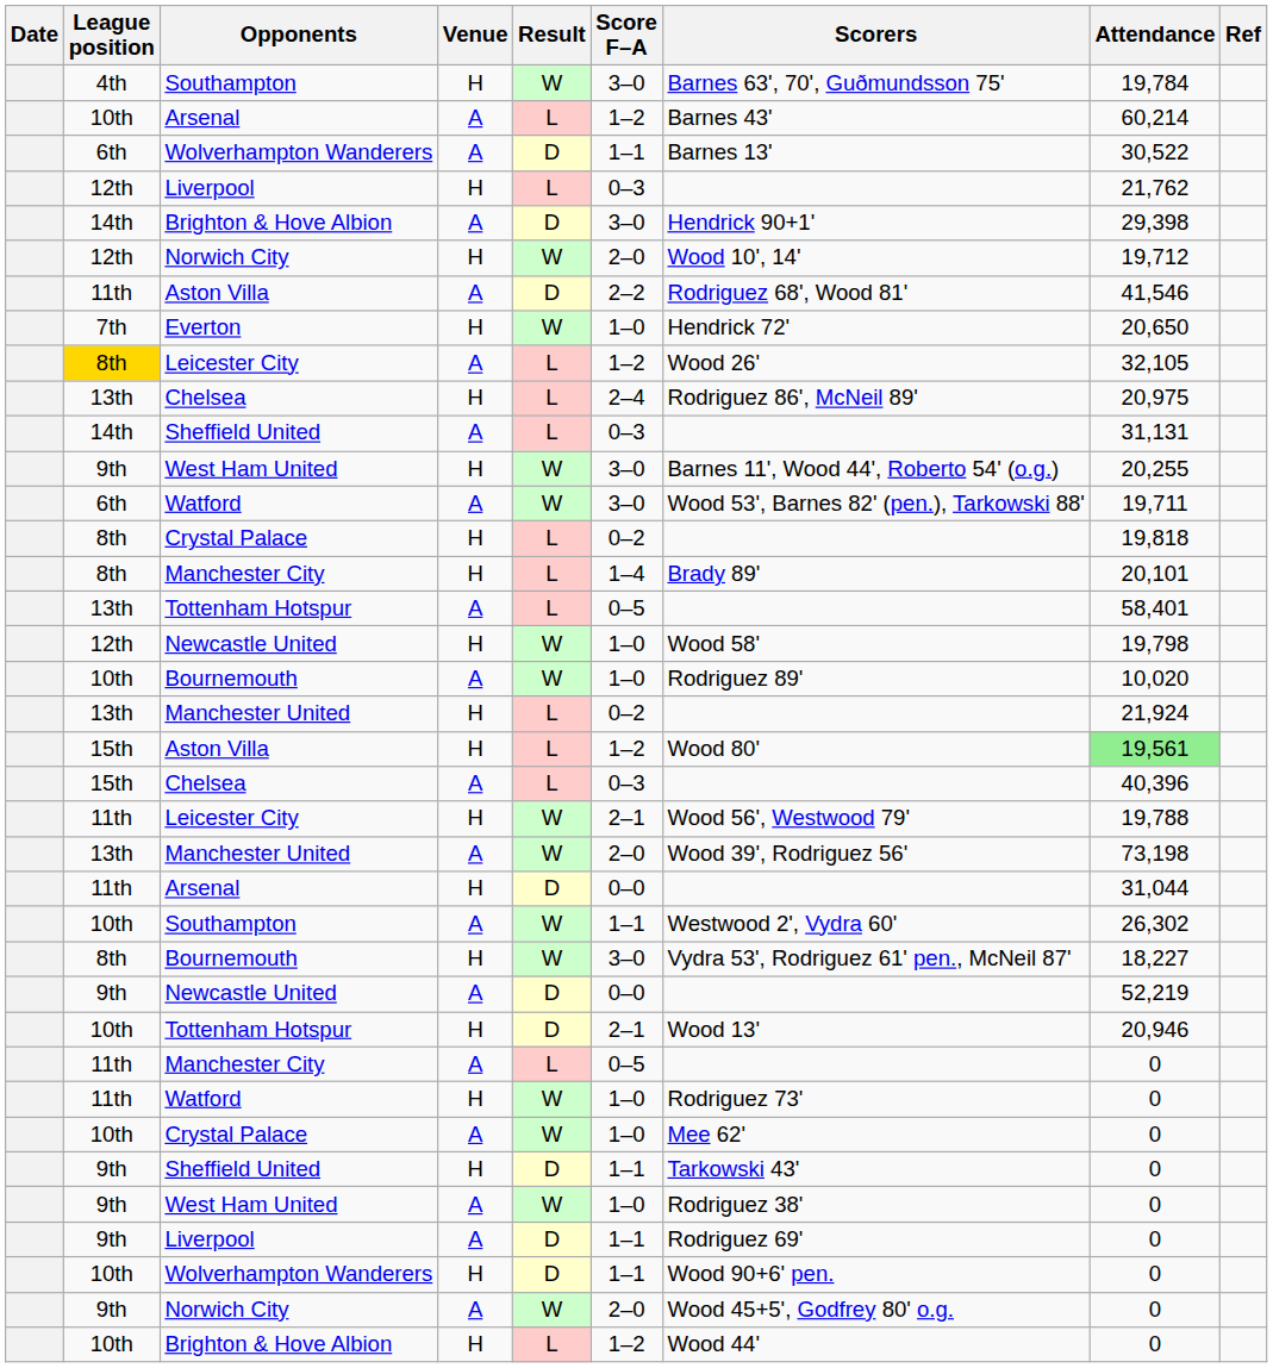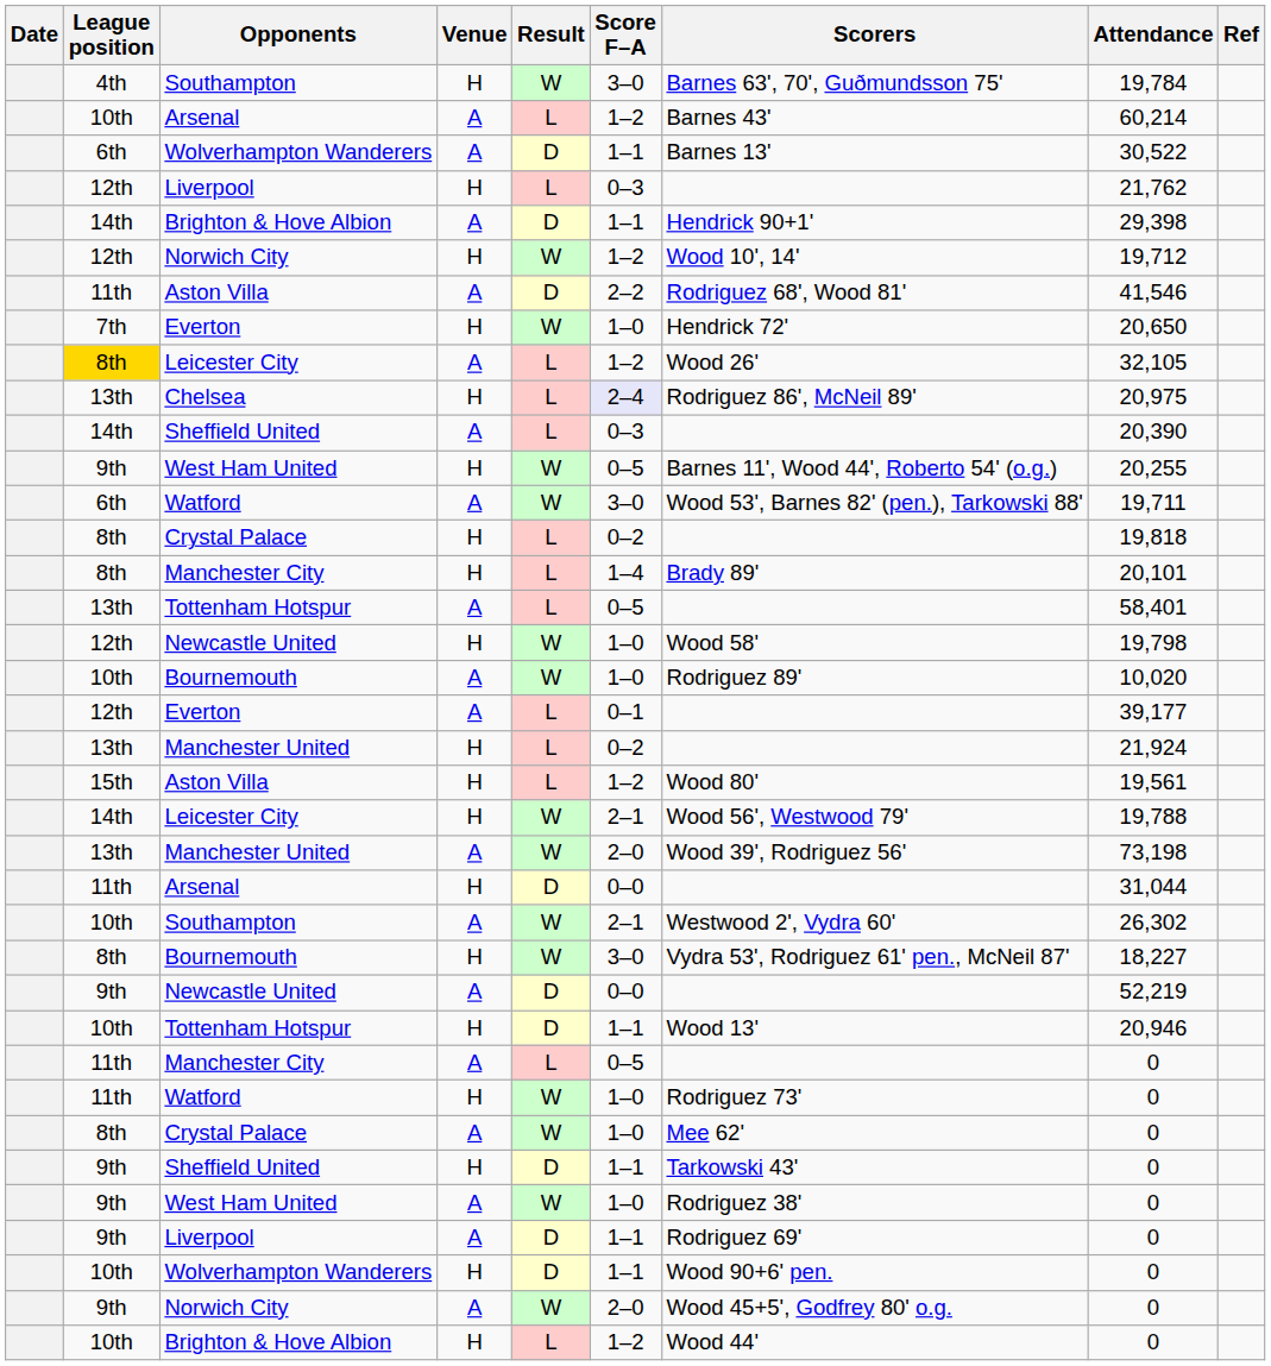 <table class="wikitable plainrowheaders sortable" style="text-align:center">
 <tr>
 <th scope="col">Date</th>
 <th scope="col">League<br>position</th>
 <th scope="col">Opponents</th>
 <th scope="col">Venue</th>
 <th scope="col">Result</th>
 <th scope="col">Score<br>F–A</th>
 <th scope="col" class="unsortable">Scorers</th>
 <th scope="col">Attendance</th>
 <th scope="col" class="unsortable">Ref</th>
 </tr>
 <tr>
 <th scope="row"></th>
 <td>4th</td>
 <td align="left"><a href='#'>Southampton</a></td>
 <td>H</td>
 <td bgcolor="ccffcc">W</td>
 <td>3–0</td>
 <td align="left"><a href='#'>Barnes</a> 63', 70', <a href='#'>Guðmundsson</a> 75'</td>
 <td>19,784</td>
 <td></td>
 </tr>
 <tr>
 <th scope="row"></th>
 <td>10th</td>
 <td align="left"><a href='#'>Arsenal</a></td>
 <td><a href='#'>A</a></td>
 <td bgcolor="ffcccc">L</td>
 <td>1–2</td>
 <td align="left">Barnes 43'</td>
 <td>60,214</td>
 <td></td>
 </tr>
 <tr>
 <th scope="row"></th>
 <td>6th</td>
 <td align="left"><a href='#'>Wolverhampton Wanderers</a></td>
 <td><a href='#'>A</a></td>
 <td bgcolor="#ffffcc">D</td>
 <td>1–1</td>
 <td align="left">Barnes 13'</td>
 <td>30,522</td>
 <td></td>
 </tr>
 <tr>
 <th scope="row"></th>
 <td>12th</td>
 <td align="left"><a href='#'>Liverpool</a></td>
 <td>H</td>
 <td bgcolor="#ffcccc">L</td>
 <td>0–3</td>
 <td align="left"></td>
 <td>21,762</td>
 <td></td>
 </tr>
 <tr>
 <th scope="row"></th>
 <td>14th</td>
 <td align="left"><a href='#'>Brighton & Hove Albion</a></td>
 <td><a href='#'>A</a></td>
 <td bgcolor="#ffffcc">D</td>
-<td>3–0</td>
+<td>1–1</td>
 <td align="left"><a href='#'>Hendrick</a> 90+1'</td>
 <td>29,398</td>
 <td></td>
 </tr>
 <tr>
 <th scope="row"></th>
 <td>12th</td>
 <td align="left"><a href='#'>Norwich City</a></td>
 <td>H</td>
 <td bgcolor="#ccffcc">W</td>
-<td>2–0</td>
+<td>1–2</td>
 <td align="left"><a href='#'>Wood</a> 10', 14'</td>
 <td>19,712</td>
 <td></td>
 </tr>
 <tr>
 <th scope="row"></th>
 <td>11th</td>
 <td align="left"><a href='#'>Aston Villa</a></td>
 <td><a href='#'>A</a></td>
 <td bgcolor="#ffffcc">D</td>
 <td>2–2</td>
 <td align="left"><a href='#'>Rodriguez</a> 68', Wood 81'</td>
 <td>41,546</td>
 <td></td>
 </tr>
 <tr>
 <th scope="row"></th>
 <td>7th</td>
 <td align="left"><a href='#'>Everton</a></td>
 <td>H</td>
 <td bgcolor="#ccffcc">W</td>
 <td>1–0</td>
 <td align="left">Hendrick 72'</td>
 <td>20,650</td>
 <td></td>
 </tr>
 <tr>
 <th scope="row"></th>
 <td style="background: gold;">8th</td>
 <td align="left"><a href='#'>Leicester City</a></td>
 <td><a href='#'>A</a></td>
 <td bgcolor="#ffcccc">L</td>
 <td>1–2</td>
 <td align="left">Wood 26'</td>
 <td>32,105</td>
 <td></td>
 </tr>
 <tr>
 <th scope="row"></th>
 <td>13th</td>
 <td align="left"><a href='#'>Chelsea</a></td>
 <td>H</td>
 <td bgcolor="#ffcccc">L</td>
-<td>2–4</td>
+<td style="background: lavender;">2–4</td>
 <td align="left">Rodriguez 86', <a href='#'>McNeil</a> 89'</td>
 <td>20,975</td>
 <td></td>
 </tr>
 <tr>
 <th scope="row"></th>
 <td>14th</td>
 <td align="left"><a href='#'>Sheffield United</a></td>
 <td><a href='#'>A</a></td>
 <td bgcolor="#ffcccc">L</td>
 <td>0–3</td>
 <td align="left"></td>
-<td>31,131</td>
+<td>20,390</td>
 <td></td>
 </tr>
 <tr>
 <th scope="row"></th>
 <td>9th</td>
 <td align="left"><a href='#'>West Ham United</a></td>
 <td>H</td>
 <td bgcolor="#ccffcc">W</td>
-<td>3–0</td>
+<td>0–5</td>
 <td align="left">Barnes 11', Wood 44', <a href='#'>Roberto</a> 54' (<a href='#'>o.g.</a>)</td>
 <td>20,255</td>
 <td></td>
 </tr>
 <tr>
 <th scope="row"></th>
 <td>6th</td>
 <td align="left"><a href='#'>Watford</a></td>
 <td><a href='#'>A</a></td>
 <td bgcolor="#ccffcc">W</td>
 <td>3–0</td>
 <td align="left">Wood 53', Barnes 82' (<a href='#'>pen.</a>), <a href='#'>Tarkowski</a> 88'</td>
 <td>19,711</td>
 <td></td>
 </tr>
 <tr>
 <th scope="row"></th>
 <td>8th</td>
 <td align="left"><a href='#'>Crystal Palace</a></td>
 <td>H</td>
 <td bgcolor="#ffcccc">L</td>
 <td>0–2</td>
 <td></td>
 <td>19,818</td>
 <td></td>
 </tr>
 <tr>
 <th scope="row"></th>
 <td>8th</td>
 <td align="left"><a href='#'>Manchester City</a></td>
 <td>H</td>
 <td bgcolor="#ffcccc">L</td>
 <td>1–4</td>
 <td align="left"><a href='#'>Brady</a> 89'</td>
 <td>20,101</td>
 <td></td>
 </tr>
 <tr>
 <th scope="row"></th>
 <td>13th</td>
 <td align="left"><a href='#'>Tottenham Hotspur</a></td>
 <td><a href='#'>A</a></td>
 <td bgcolor="#ffcccc">L</td>
 <td>0–5</td>
 <td></td>
 <td>58,401</td>
 <td></td>
 </tr>
 <tr>
 <th scope="row"></th>
 <td>12th</td>
 <td align="left"><a href='#'>Newcastle United</a></td>
 <td>H</td>
 <td bgcolor="#ccffcc">W</td>
 <td>1–0</td>
 <td align="left">Wood 58'</td>
 <td>19,798</td>
 <td></td>
 </tr>
 <tr>
 <th scope="row"></th>
 <td>10th</td>
 <td align="left"><a href='#'>Bournemouth</a></td>
 <td><a href='#'>A</a></td>
 <td bgcolor="#ccffcc">W</td>
 <td>1–0</td>
 <td align="left">Rodriguez 89'</td>
 <td>10,020</td>
 <td></td>
 </tr>
 <tr>
 <th scope="row"></th>
+<td>12th</td>
+<td align="left"><a href='#'>Everton</a></td>
+<td><a href='#'>A</a></td>
+<td bgcolor="#ffcccc">L</td>
+<td>0–1</td>
+<td></td>
+<td>39,177</td>
+<td></td>
+</tr>
+<tr>
+<th scope="row"></th>
 <td>13th</td>
 <td align="left"><a href='#'>Manchester United</a></td>
 <td>H</td>
 <td bgcolor="#ffcccc">L</td>
 <td>0–2</td>
 <td></td>
 <td>21,924</td>
 <td></td>
 </tr>
 <tr>
 <th scope="row"></th>
 <td>15th</td>
 <td align="left"><a href='#'>Aston Villa</a></td>
 <td>H</td>
 <td bgcolor="#ffcccc">L</td>
 <td>1–2</td>
 <td align="left">Wood 80'</td>
-<td style="background: lightgreen;">19,561</td>
+<td>19,561</td>
 <td></td>
 </tr>
 <tr>
 <th scope="row"></th>
-<td>15th</td>
-<td align="left"><a href='#'>Chelsea</a></td>
-<td><a href='#'>A</a></td>
-<td bgcolor="#ffcccc">L</td>
-<td>0–3</td>
-<td align="left"></td>
-<td>40,396</td>
-<td></td>
-</tr>
-<tr>
-<th scope="row"></th>
-<td>11th</td>
+<td>14th</td>
 <td align="left"><a href='#'>Leicester City</a></td>
 <td>H</td>
 <td bgcolor="#ccffcc">W</td>
 <td>2–1</td>
 <td align="left">Wood 56', <a href='#'>Westwood</a> 79'</td>
 <td>19,788</td>
 <td></td>
 </tr>
 <tr>
 <th scope="row"></th>
 <td>13th</td>
 <td align="left"><a href='#'>Manchester United</a></td>
 <td><a href='#'>A</a></td>
 <td bgcolor="#ccffcc">W</td>
 <td>2–0</td>
 <td align="left">Wood 39', Rodriguez 56'</td>
 <td>73,198</td>
 <td></td>
 </tr>
 <tr>
 <th scope="row"></th>
 <td>11th</td>
 <td align="left"><a href='#'>Arsenal</a></td>
 <td>H</td>
 <td bgcolor="#ffffcc">D</td>
 <td>0–0</td>
 <td align="left"></td>
 <td>31,044</td>
 <td></td>
 </tr>
 <tr>
 <th scope="row"></th>
 <td>10th</td>
 <td align="left"><a href='#'>Southampton</a></td>
 <td><a href='#'>A</a></td>
 <td bgcolor="#ccffcc">W</td>
-<td>1–1</td>
+<td>2–1</td>
 <td align="left">Westwood 2', <a href='#'>Vydra</a> 60'</td>
 <td>26,302</td>
 <td></td>
 </tr>
 <tr>
 <th scope="row"></th>
 <td>8th</td>
 <td align="left"><a href='#'>Bournemouth</a></td>
 <td>H</td>
 <td bgcolor="#ccffcc">W</td>
 <td>3–0</td>
 <td align="left">Vydra 53', Rodriguez 61' <a href='#'>pen.</a>, McNeil 87'</td>
 <td>18,227</td>
 <td></td>
 </tr>
 <tr>
 <th scope="row"></th>
 <td>9th</td>
 <td align="left"><a href='#'>Newcastle United</a></td>
 <td><a href='#'>A</a></td>
 <td bgcolor="#ffffcc">D</td>
 <td>0–0</td>
 <td align="left"></td>
 <td>52,219</td>
 <td></td>
 </tr>
 <tr>
 <th scope="row"></th>
 <td>10th</td>
 <td align="left"><a href='#'>Tottenham Hotspur</a></td>
 <td>H</td>
 <td bgcolor="#ffffcc">D</td>
-<td>2–1</td>
+<td>1–1</td>
 <td align="left">Wood 13'</td>
 <td>20,946</td>
 <td></td>
 </tr>
 <tr>
 <th scope="row"></th>
 <td>11th</td>
 <td align="left"><a href='#'>Manchester City</a></td>
 <td><a href='#'>A</a></td>
 <td bgcolor="#ffcccc">L</td>
 <td>0–5</td>
 <td align="left"></td>
 <td>0</td>
 <td></td>
 </tr>
 <tr>
 <th scope="row"></th>
 <td>11th</td>
 <td align="left"><a href='#'>Watford</a></td>
 <td>H</td>
 <td bgcolor="#ccffcc">W</td>
 <td>1–0</td>
 <td align="left">Rodriguez 73'</td>
 <td>0</td>
 <td></td>
 </tr>
 <tr>
 <th scope="row"></th>
-<td>10th</td>
+<td>8th</td>
 <td align="left"><a href='#'>Crystal Palace</a></td>
 <td><a href='#'>A</a></td>
 <td bgcolor="#ccffcc">W</td>
 <td>1–0</td>
 <td align="left"><a href='#'>Mee</a> 62'</td>
 <td>0</td>
 <td></td>
 </tr>
 <tr>
 <th scope="row"></th>
 <td>9th</td>
 <td align="left"><a href='#'>Sheffield United</a></td>
 <td>H</td>
 <td bgcolor="#ffffcc">D</td>
 <td>1–1</td>
 <td align="left"><a href='#'>Tarkowski</a> 43'</td>
 <td>0</td>
 <td></td>
 </tr>
 <tr>
 <th scope="row"></th>
 <td>9th</td>
 <td align="left"><a href='#'>West Ham United</a></td>
 <td><a href='#'>A</a></td>
 <td bgcolor="#ccffcc">W</td>
 <td>1–0</td>
 <td align="left">Rodriguez 38'</td>
 <td>0</td>
 <td></td>
 </tr>
 <tr>
 <th scope="row"></th>
 <td>9th</td>
 <td align="left"><a href='#'>Liverpool</a></td>
 <td><a href='#'>A</a></td>
 <td bgcolor="#ffffcc">D</td>
 <td>1–1</td>
 <td align="left">Rodriguez 69'</td>
 <td>0</td>
 <td></td>
 </tr>
 <tr>
 <th scope="row"></th>
 <td>10th</td>
 <td align="left"><a href='#'>Wolverhampton Wanderers</a></td>
 <td>H</td>
 <td bgcolor="#ffffcc">D</td>
 <td>1–1</td>
 <td align="left">Wood 90+6' <a href='#'>pen.</a></td>
 <td>0</td>
 <td></td>
 </tr>
 <tr>
 <th scope="row"></th>
 <td>9th</td>
 <td align="left"><a href='#'>Norwich City</a></td>
 <td><a href='#'>A</a></td>
 <td bgcolor="#ccffcc">W</td>
 <td>2–0</td>
 <td align="left">Wood 45+5', <a href='#'>Godfrey</a> 80' <a href='#'>o.g.</a></td>
 <td>0</td>
 <td></td>
 </tr>
 <tr>
 <th scope="row"></th>
 <td>10th</td>
 <td align="left"><a href='#'>Brighton & Hove Albion</a></td>
 <td>H</td>
 <td bgcolor="#ffcccc">L</td>
 <td>1–2</td>
 <td align="left">Wood 44'</td>
 <td>0</td>
 <td></td>
 </tr>
 </table>
